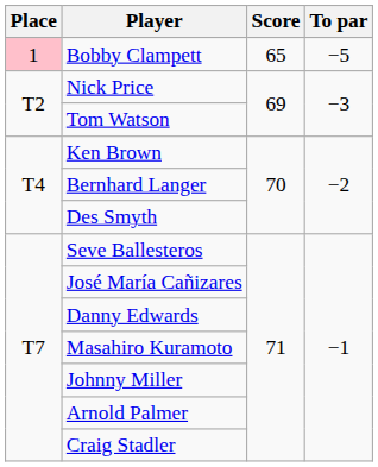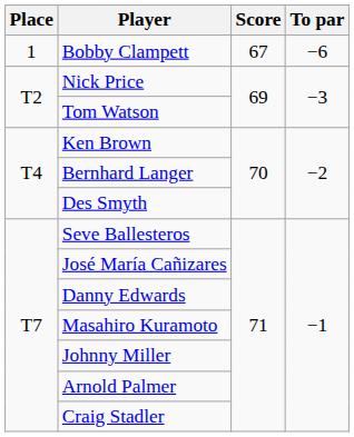 <table class="wikitable">
 <tr>
 <th>Place</th>
 <th>Player</th>
 <th>Score</th>
 <th>To par</th>
 </tr>
 <tr>
-<td align=center style="background: pink;">1</td>
+<td align=center>1</td>
 <td> <a href='#'>Bobby Clampett</a></td>
-<td align=center>65</td>
-<td align=center>−5</td>
+<td align=center>67</td>
+<td align=center>−6</td>
 </tr>
 <tr>
 <td rowspan="2" align=center>T2</td>
 <td> <a href='#'>Nick Price</a></td>
 <td rowspan="2" align=center>69</td>
 <td rowspan="2" align=center>−3</td>
 </tr>
 <tr>
 <td> <a href='#'>Tom Watson</a></td>
 </tr>
 <tr>
 <td rowspan="3" align=center>T4</td>
 <td> <a href='#'>Ken Brown</a></td>
 <td rowspan="3" align=center>70</td>
 <td rowspan="3" align=center>−2</td>
 </tr>
 <tr>
 <td> <a href='#'>Bernhard Langer</a></td>
 </tr>
 <tr>
 <td> <a href='#'>Des Smyth</a></td>
 </tr>
 <tr>
 <td rowspan="7" align=center>T7</td>
 <td> <a href='#'>Seve Ballesteros</a></td>
 <td rowspan="7" align=center>71</td>
 <td rowspan="7" align=center>−1</td>
 </tr>
 <tr>
 <td> <a href='#'>José María Cañizares</a></td>
 </tr>
 <tr>
 <td> <a href='#'>Danny Edwards</a></td>
 </tr>
 <tr>
 <td> <a href='#'>Masahiro Kuramoto</a></td>
 </tr>
 <tr>
 <td> <a href='#'>Johnny Miller</a></td>
 </tr>
 <tr>
 <td> <a href='#'>Arnold Palmer</a></td>
 </tr>
 <tr>
 <td> <a href='#'>Craig Stadler</a></td>
 </tr>
 </table>
